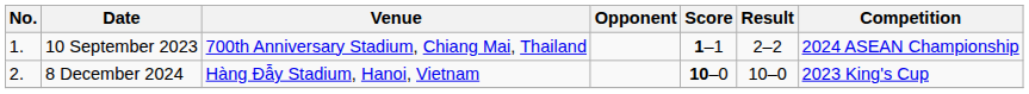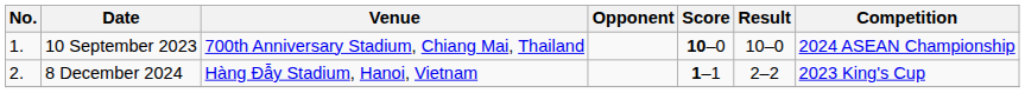 <table class="wikitable">
 <tr>
 <th>No.</th>
 <th>Date</th>
 <th>Venue</th>
 <th>Opponent</th>
 <th>Score</th>
 <th>Result</th>
 <th>Competition</th>
 </tr>
 <tr>
 <td>1.</td>
 <td>10 September 2023</td>
 <td><a href='#'>700th Anniversary Stadium</a>, <a href='#'>Chiang Mai</a>, <a href='#'>Thailand</a></td>
 <td></td>
-<td align=center><strong>1</strong>–1</td>
-<td align=center>2–2<br></td>
+<td align="center"><strong>10</strong>–0</td>
+<td align="center">10–0</td>
 <td><a href='#'>2024 ASEAN Championship</a></td>
 </tr>
 <tr>
 <td>2.</td>
 <td>8 December 2024</td>
 <td><a href='#'>Hàng Đẫy Stadium</a>, <a href='#'>Hanoi</a>, <a href='#'>Vietnam</a></td>
 <td></td>
-<td align="center"><strong>10</strong>–0</td>
-<td align="center">10–0</td>
+<td align=center><strong>1</strong>–1</td>
+<td align=center>2–2<br></td>
 <td><a href='#'>2023 King's Cup</a></td>
 </tr>
 <tr>
 </tr>
 </table>
